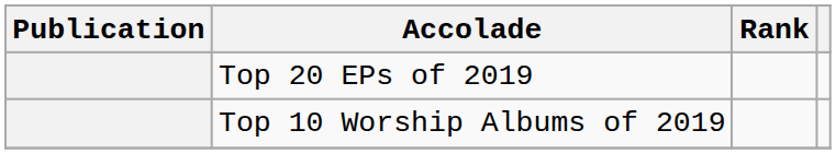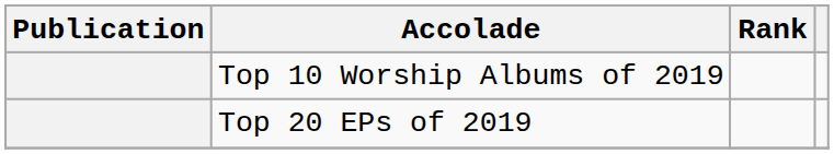 <table class="sortable wikitable plainrowheaders  mw-collapsible">
 <tr>
 <th scope="col">Publication</th>
 <th scope="col" class="unsortable">Accolade</th>
 <th scope="col">Rank</th>
 <th scope="col" class="unsortable"></th>
 </tr>
 <tr>
 <th scope="row"><em></em></th>
-<td>Top 20 EPs of 2019</td>
+<td>Top 10 Worship Albums of 2019</td>
 <td></td>
 <td></td>
 </tr>
 <tr>
 <th scope="row"><em></em></th>
-<td>Top 10 Worship Albums of 2019</td>
+<td>Top 20 EPs of 2019</td>
 <td></td>
 <td></td>
 </tr>
 <tr>
 </tr>
 </table>
